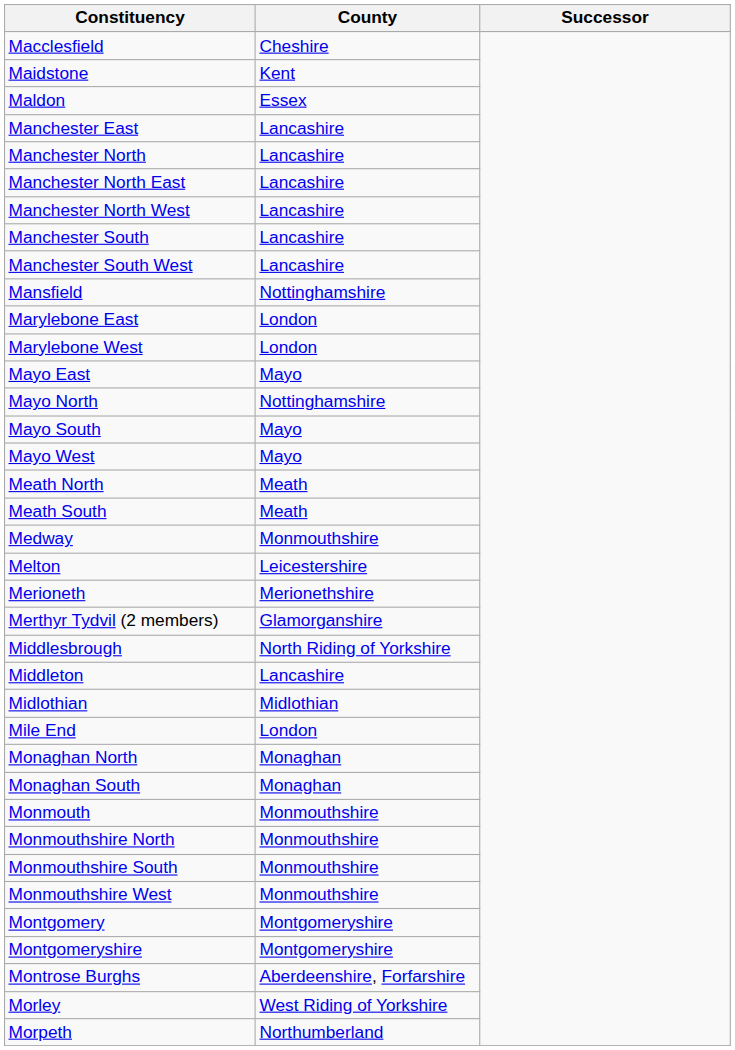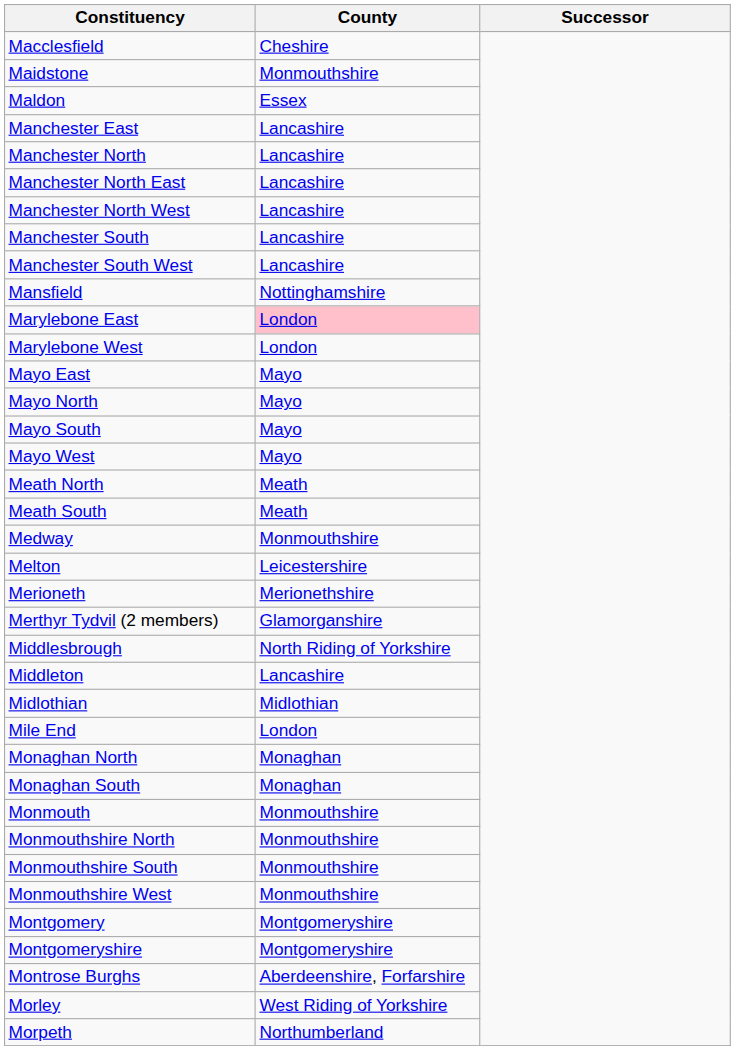 <table class="wikitable">
 <tr>
 <th width="225px">Constituency</th>
 <th width="200px">County</th>
 <th width="225px">Successor</th>
 </tr>
 <tr>
 <td><a href='#'>Macclesfield</a></td>
 <td><a href='#'>Cheshire</a></td>
 </tr>
 <tr>
 <td><a href='#'>Maidstone</a></td>
-<td><a href='#'>Kent</a></td>
+<td><a href='#'>Monmouthshire</a></td>
 </tr>
 <tr>
 <td><a href='#'>Maldon</a></td>
 <td><a href='#'>Essex</a></td>
 </tr>
 <tr>
 <td><a href='#'>Manchester East</a></td>
 <td><a href='#'>Lancashire</a></td>
 </tr>
 <tr>
 <td><a href='#'>Manchester North</a></td>
 <td><a href='#'>Lancashire</a></td>
 </tr>
 <tr>
 <td><a href='#'>Manchester North East</a></td>
 <td><a href='#'>Lancashire</a></td>
 </tr>
 <tr>
 <td><a href='#'>Manchester North West</a></td>
 <td><a href='#'>Lancashire</a></td>
 </tr>
 <tr>
 <td><a href='#'>Manchester South</a></td>
 <td><a href='#'>Lancashire</a></td>
 </tr>
 <tr>
 <td><a href='#'>Manchester South West</a></td>
 <td><a href='#'>Lancashire</a></td>
 </tr>
 <tr>
 <td><a href='#'>Mansfield</a></td>
 <td><a href='#'>Nottinghamshire</a></td>
 </tr>
 <tr>
 <td><a href='#'>Marylebone East</a></td>
-<td><a href='#'>London</a></td>
+<td style="background: pink;"><a href='#'>London</a></td>
 </tr>
 <tr>
 <td><a href='#'>Marylebone West</a></td>
 <td><a href='#'>London</a></td>
 </tr>
 <tr>
 <td><a href='#'>Mayo East</a></td>
 <td><a href='#'>Mayo</a></td>
 </tr>
 <tr>
 <td><a href='#'>Mayo North</a></td>
-<td><a href='#'>Nottinghamshire</a></td>
+<td><a href='#'>Mayo</a></td>
 </tr>
 <tr>
 <td><a href='#'>Mayo South</a></td>
 <td><a href='#'>Mayo</a></td>
 </tr>
 <tr>
 <td><a href='#'>Mayo West</a></td>
 <td><a href='#'>Mayo</a></td>
 </tr>
 <tr>
 <td><a href='#'>Meath North</a></td>
 <td><a href='#'>Meath</a></td>
 </tr>
 <tr>
 <td><a href='#'>Meath South</a></td>
 <td><a href='#'>Meath</a></td>
 </tr>
 <tr>
 <td><a href='#'>Medway</a></td>
 <td><a href='#'>Monmouthshire</a></td>
 </tr>
 <tr>
 <td><a href='#'>Melton</a></td>
 <td><a href='#'>Leicestershire</a></td>
 </tr>
 <tr>
 <td><a href='#'>Merioneth</a></td>
 <td><a href='#'>Merionethshire</a></td>
 </tr>
 <tr>
 <td><a href='#'>Merthyr Tydvil</a> (2 members)</td>
 <td><a href='#'>Glamorganshire</a></td>
 </tr>
 <tr>
 <td><a href='#'>Middlesbrough</a></td>
 <td><a href='#'>North Riding of Yorkshire</a></td>
 </tr>
 <tr>
 <td><a href='#'>Middleton</a></td>
 <td><a href='#'>Lancashire</a></td>
 </tr>
 <tr>
 <td><a href='#'>Midlothian</a></td>
 <td><a href='#'>Midlothian</a></td>
 </tr>
 <tr>
 <td><a href='#'>Mile End</a></td>
 <td><a href='#'>London</a></td>
 </tr>
 <tr>
 <td><a href='#'>Monaghan North</a></td>
 <td><a href='#'>Monaghan</a></td>
 </tr>
 <tr>
 <td><a href='#'>Monaghan South</a></td>
 <td><a href='#'>Monaghan</a></td>
 </tr>
 <tr>
 <td><a href='#'>Monmouth</a></td>
 <td><a href='#'>Monmouthshire</a></td>
 </tr>
 <tr>
 <td><a href='#'>Monmouthshire North</a></td>
 <td><a href='#'>Monmouthshire</a></td>
 </tr>
 <tr>
 <td><a href='#'>Monmouthshire South</a></td>
 <td><a href='#'>Monmouthshire</a></td>
 </tr>
 <tr>
 <td><a href='#'>Monmouthshire West</a></td>
 <td><a href='#'>Monmouthshire</a></td>
 </tr>
 <tr>
 <td><a href='#'>Montgomery</a></td>
 <td><a href='#'>Montgomeryshire</a></td>
 </tr>
 <tr>
 <td><a href='#'>Montgomeryshire</a></td>
 <td><a href='#'>Montgomeryshire</a></td>
 </tr>
 <tr>
 <td><a href='#'>Montrose Burghs</a></td>
 <td><a href='#'>Aberdeenshire</a>, <a href='#'>Forfarshire</a></td>
 </tr>
 <tr>
 <td><a href='#'>Morley</a></td>
 <td><a href='#'>West Riding of Yorkshire</a></td>
 </tr>
 <tr>
 <td><a href='#'>Morpeth</a></td>
 <td><a href='#'>Northumberland</a></td>
 </tr>
 </table>
